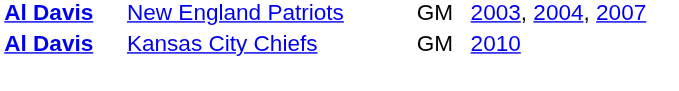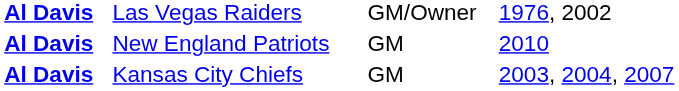 <table style="border:'1' 'solid' 'gray' " width="500">
 <tr>
 </tr>
 <tr>
 <td><strong><a href='#'>Al Davis</a></strong></td>
+<td><a href='#'>Las Vegas Raiders</a></td>
+<td>GM/Owner</td>
+<td><a href='#'>1976</a>, 2002</td>
+</tr>
+<tr>
+<td><strong><a href='#'>Al Davis</a></strong></td>
 <td><a href='#'>New England Patriots</a></td>
 <td>GM</td>
-<td><a href='#'>2003</a>, <a href='#'>2004</a>, <a href='#'>2007</a></td>
+<td><a href='#'>2010</a></td>
 </tr>
 <tr>
 <td><strong><a href='#'>Al Davis</a></strong></td>
 <td><a href='#'>Kansas City Chiefs</a></td>
 <td>GM</td>
-<td><a href='#'>2010</a></td>
+<td><a href='#'>2003</a>, <a href='#'>2004</a>, <a href='#'>2007</a></td>
 </tr>
 </table>
